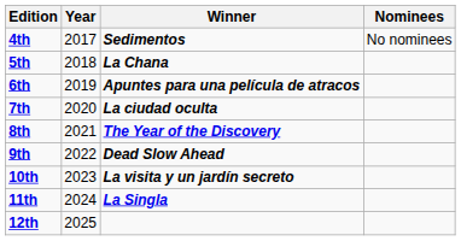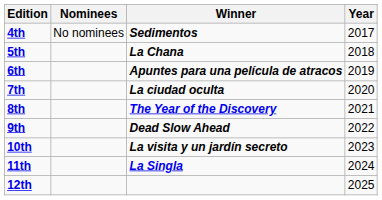 <table class="wikitable">
 <tr>
 <th>Edition</th>
+<th>Nominees</th>
+<th>Winner</th>
 <th>Year</th>
-<th>Winner</th>
-<th>Nominees</th>
 </tr>
 <tr>
 <td><strong><a href='#'>4th</a></strong></td>
+<td>No nominees</td>
+<td><strong><em>Sedimentos</em></strong></td>
 <td>2017</td>
-<td><strong><em>Sedimentos</em></strong></td>
-<td>No nominees</td>
 </tr>
 <tr>
 <td><strong><a href='#'>5th</a></strong></td>
+<td></td>
+<td><strong><em>La Chana</em></strong></td>
 <td>2018</td>
-<td><strong><em>La Chana</em></strong></td>
-<td></td>
 </tr>
 <tr>
 <td><strong><a href='#'>6th</a></strong></td>
+<td></td>
+<td><strong><em>Apuntes para una película de atracos</em></strong></td>
 <td>2019</td>
-<td><strong><em>Apuntes para una película de atracos</em></strong></td>
-<td></td>
 </tr>
 <tr>
 <td><strong><a href='#'>7th</a></strong></td>
+<td></td>
+<td><strong><em>La ciudad oculta</em></strong></td>
 <td>2020</td>
-<td><strong><em>La ciudad oculta</em></strong></td>
-<td></td>
 </tr>
 <tr>
 <td><strong><a href='#'>8th</a></strong></td>
+<td></td>
+<td><strong><em><a href='#'>The Year of the Discovery</a></em></strong></td>
 <td>2021</td>
-<td><strong><em><a href='#'>The Year of the Discovery</a></em></strong></td>
-<td></td>
 </tr>
 <tr>
 <td><strong><a href='#'>9th</a></strong></td>
+<td></td>
+<td><strong><em>Dead Slow Ahead</em></strong></td>
 <td>2022</td>
-<td><strong><em>Dead Slow Ahead</em></strong></td>
-<td></td>
 </tr>
 <tr>
 <td><strong><a href='#'>10th</a></strong></td>
+<td></td>
+<td><strong><em>La visita y un jardín secreto</em></strong></td>
 <td>2023</td>
-<td><strong><em>La visita y un jardín secreto</em></strong></td>
-<td></td>
 </tr>
 <tr>
 <td><strong><a href='#'>11th</a></strong></td>
+<td></td>
+<td><strong><em><a href='#'>La Singla</a></em></strong></td>
 <td>2024</td>
-<td><strong><em><a href='#'>La Singla</a></em></strong></td>
-<td></td>
 </tr>
 <tr>
 <td><strong><a href='#'>12th</a></strong></td>
+<td></td>
+<td><strong><em></em></strong></td>
 <td>2025</td>
-<td><strong><em></em></strong></td>
-<td></td>
 </tr>
 </table>
